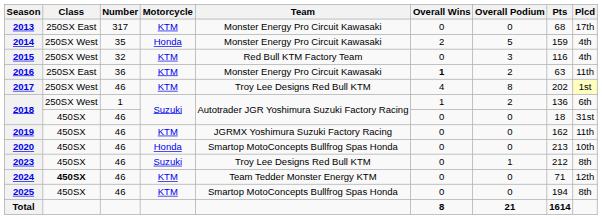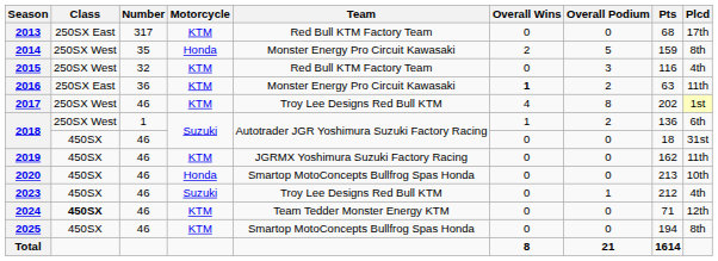 <table class="wikitable" style="font-size: 85%; text-align:center">
 <tr>
 <th>Season</th>
 <th>Class</th>
 <th>Number</th>
 <th>Motorcycle</th>
 <th>Team</th>
 <th>Overall Wins</th>
 <th>Overall Podium</th>
 <th>Pts</th>
 <th>Plcd</th>
 </tr>
 <tr>
 <th><a href='#'>2013</a></th>
 <td>250SX East</td>
 <td>317</td>
 <td><a href='#'>KTM</a></td>
-<td>Monster Energy Pro Circuit Kawasaki</td>
+<td>Red Bull KTM Factory Team</td>
 <td>0</td>
 <td>0</td>
 <td>68</td>
 <td>17th</td>
 </tr>
 <tr>
 <th><a href='#'>2014</a></th>
 <td>250SX West</td>
 <td>35</td>
 <td><a href='#'>Honda</a></td>
 <td>Monster Energy Pro Circuit Kawasaki</td>
 <td>2</td>
 <td>5</td>
 <td>159</td>
-<td>4th</td>
+<td>8th</td>
 </tr>
 <tr>
 <th><a href='#'>2015</a></th>
 <td>250SX West</td>
 <td>32</td>
 <td><a href='#'>KTM</a></td>
 <td>Red Bull KTM Factory Team</td>
 <td>0</td>
 <td>3</td>
 <td>116</td>
 <td>4th</td>
 </tr>
 <tr>
 <th><a href='#'>2016</a></th>
 <td>250SX East</td>
 <td>36</td>
 <td><a href='#'>KTM</a></td>
 <td>Monster Energy Pro Circuit Kawasaki</td>
 <td><strong>1</strong></td>
 <td>2</td>
 <td>63</td>
 <td>11th</td>
 </tr>
 <tr>
 <th><a href='#'>2017</a></th>
 <td>250SX West</td>
 <td>46</td>
 <td><a href='#'>KTM</a></td>
 <td>Troy Lee Designs Red Bull KTM</td>
 <td>4</td>
 <td>8</td>
 <td>202</td>
 <td style="background:#ffffbf;">1st</td>
 </tr>
 <tr>
 <th rowspan=2><a href='#'>2018</a></th>
 <td>250SX West</td>
 <td>1</td>
 <td rowspan=2><a href='#'>Suzuki</a></td>
 <td rowspan=2>Autotrader JGR Yoshimura Suzuki Factory Racing</td>
 <td>1</td>
 <td>2</td>
 <td>136</td>
 <td>6th</td>
 </tr>
 <tr>
 <td>450SX</td>
 <td>46</td>
 <td>0</td>
 <td>0</td>
 <td>18</td>
 <td>31st</td>
 </tr>
 <tr>
 <th><a href='#'>2019</a></th>
 <td>450SX</td>
 <td>46</td>
 <td><a href='#'>KTM</a></td>
 <td>JGRMX Yoshimura Suzuki Factory Racing</td>
 <td>0</td>
 <td>0</td>
 <td>162</td>
 <td>11th</td>
 </tr>
 <tr>
 <th><a href='#'>2020</a></th>
 <td>450SX</td>
 <td>46</td>
 <td><a href='#'>Honda</a></td>
 <td>Smartop MotoConcepts Bullfrog Spas Honda</td>
 <td>0</td>
 <td>0</td>
 <td>213</td>
 <td>10th</td>
 </tr>
 <tr>
 <th><a href='#'>2023</a></th>
 <td>450SX</td>
 <td>46</td>
 <td><a href='#'>Suzuki</a></td>
 <td>Troy Lee Designs Red Bull KTM</td>
 <td>0</td>
 <td>1</td>
 <td>212</td>
-<td>8th</td>
+<td>4th</td>
 </tr>
 <tr>
 <th><a href='#'>2024</a></th>
 <td><strong>450SX</strong></td>
 <td>46</td>
 <td><a href='#'>KTM</a></td>
 <td>Team Tedder Monster Energy KTM</td>
 <td>0</td>
 <td>0</td>
 <td>71</td>
 <td>12th</td>
 </tr>
 <tr>
 <th><a href='#'>2025</a></th>
 <td>450SX</td>
 <td>46</td>
 <td><a href='#'>KTM</a></td>
 <td>Smartop MotoConcepts Bullfrog Spas Honda</td>
 <td>0</td>
 <td>0</td>
 <td>194</td>
 <td>8th</td>
 </tr>
 <tr>
 <th>Total</th>
 <td></td>
 <td></td>
 <td></td>
 <td></td>
 <td><strong>8</strong></td>
 <td><strong>21</strong></td>
 <td><strong>1614</strong></td>
 <td></td>
 </tr>
 </table>
